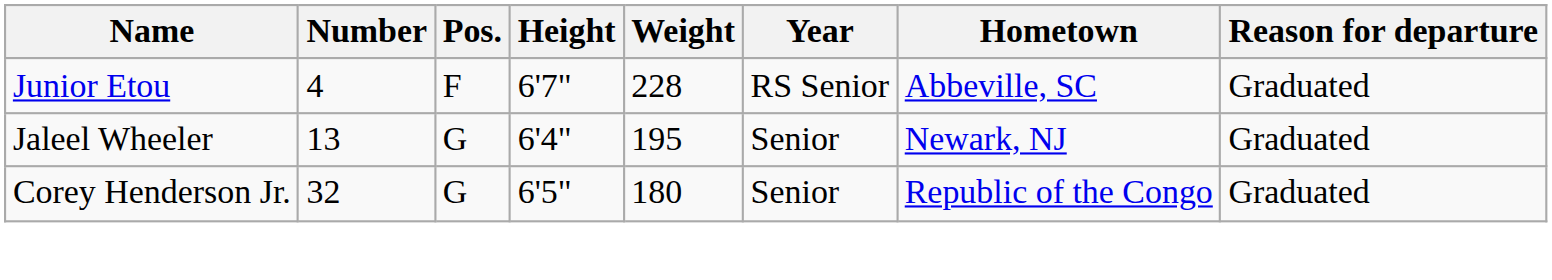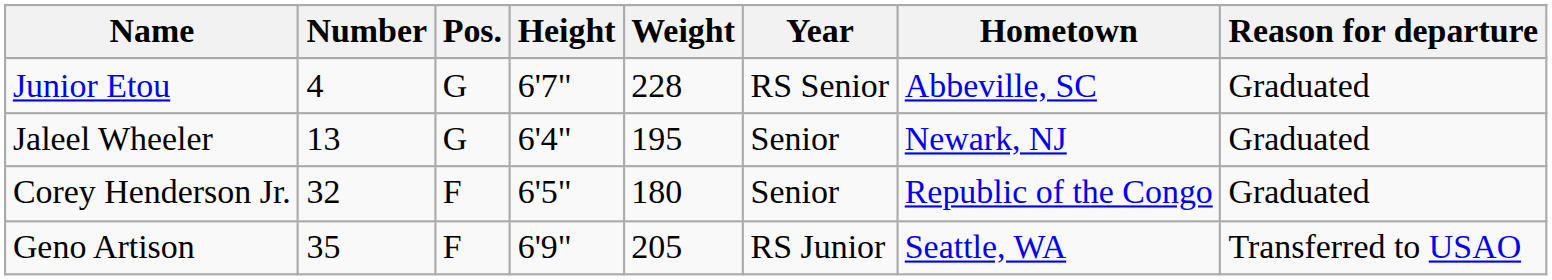 <table class="wikitable sortable" border="1">
 <tr>
 <th>Name</th>
 <th>Number</th>
 <th>Pos.</th>
 <th>Height</th>
 <th>Weight</th>
 <th>Year</th>
 <th>Hometown</th>
 <th class="unsortable">Reason for departure</th>
 </tr>
 <tr>
 <td><a href='#'>Junior Etou</a></td>
 <td>4</td>
-<td>F</td>
+<td>G</td>
 <td>6'7"</td>
 <td>228</td>
 <td>RS Senior</td>
 <td><a href='#'>Abbeville, SC</a></td>
 <td>Graduated</td>
 </tr>
 <tr>
 <td>Jaleel Wheeler</td>
 <td>13</td>
 <td>G</td>
 <td>6'4"</td>
 <td>195</td>
 <td>Senior</td>
 <td><a href='#'>Newark, NJ</a></td>
 <td>Graduated</td>
 </tr>
 <tr>
 <td>Corey Henderson Jr.</td>
 <td>32</td>
-<td>G</td>
+<td>F</td>
 <td>6'5"</td>
 <td>180</td>
 <td>Senior</td>
 <td><a href='#'>Republic of the Congo</a></td>
 <td>Graduated</td>
 </tr>
+<tr>
+<td>Geno Artison</td>
+<td>35</td>
+<td>F</td>
+<td>6'9"</td>
+<td>205</td>
+<td>RS Junior</td>
+<td><a href='#'>Seattle, WA</a></td>
+<td>Transferred to <a href='#'>USAO</a></td>
+</tr>
 </table>
